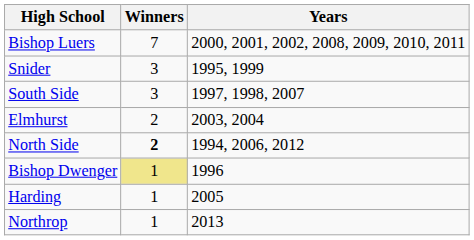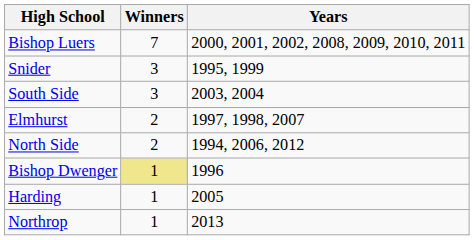 <table class="wikitable sortable">
 <tr>
 <th>High School</th>
 <th>Winners</th>
 <th>Years</th>
 </tr>
 <tr>
 <td><a href='#'>Bishop Luers</a></td>
 <td align=center>7</td>
 <td>2000, 2001, 2002, 2008, 2009, 2010, 2011</td>
 </tr>
 <tr>
 <td><a href='#'>Snider</a></td>
 <td align=center>3</td>
 <td>1995, 1999</td>
 </tr>
 <tr>
 <td><a href='#'>South Side</a></td>
 <td align=center>3</td>
-<td>1997, 1998, 2007</td>
+<td>2003, 2004</td>
 </tr>
 <tr>
 <td><a href='#'>Elmhurst</a></td>
 <td align=center>2</td>
-<td>2003, 2004</td>
+<td>1997, 1998, 2007</td>
 </tr>
 <tr>
 <td><a href='#'>North Side</a></td>
-<td align=center><strong>2</strong></td>
+<td align=center>2</td>
 <td>1994, 2006, 2012</td>
 </tr>
 <tr>
 <td><a href='#'>Bishop Dwenger</a></td>
 <td align=center style="background: khaki;">1</td>
 <td>1996</td>
 </tr>
 <tr>
 <td><a href='#'>Harding</a></td>
 <td align=center>1</td>
 <td>2005</td>
 </tr>
 <tr>
 <td><a href='#'>Northrop</a></td>
 <td align=center>1</td>
 <td>2013</td>
 </tr>
 </table>
